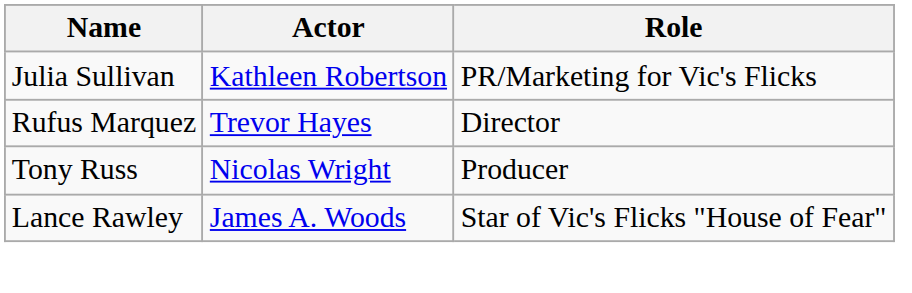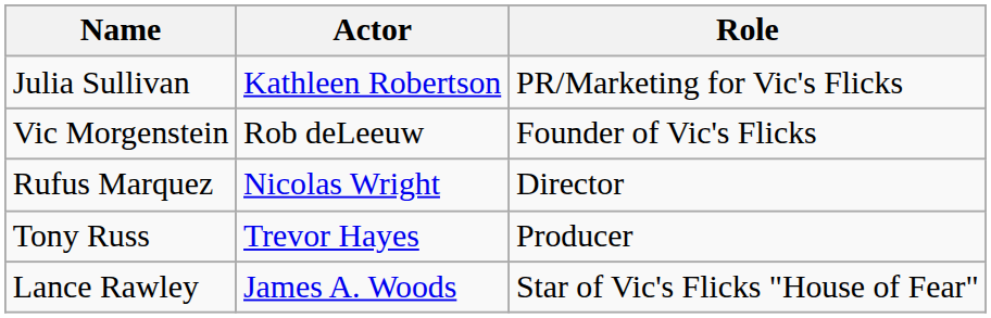 <table class="wikitable">
 <tr>
 <th>Name</th>
 <th>Actor</th>
 <th>Role</th>
 </tr>
 <tr>
 <td>Julia Sullivan</td>
 <td><a href='#'>Kathleen Robertson</a></td>
 <td>PR/Marketing for Vic's Flicks</td>
 </tr>
 <tr>
+<td>Vic Morgenstein</td>
+<td>Rob deLeeuw</td>
+<td>Founder of Vic's Flicks</td>
+</tr>
+<tr>
 <td>Rufus Marquez</td>
-<td><a href='#'>Trevor Hayes</a></td>
+<td><a href='#'>Nicolas Wright</a></td>
 <td>Director</td>
 </tr>
 <tr>
 <td>Tony Russ</td>
-<td><a href='#'>Nicolas Wright</a></td>
+<td><a href='#'>Trevor Hayes</a></td>
 <td>Producer</td>
 </tr>
 <tr>
 <td>Lance Rawley</td>
 <td><a href='#'>James A. Woods</a></td>
 <td>Star of Vic's Flicks "House of Fear"</td>
 </tr>
 </table>
